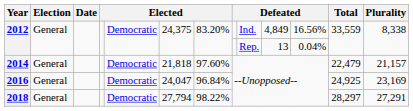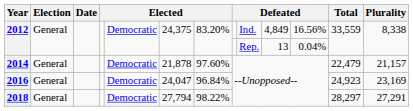 <table class="wikitable">
 <tr>
 <th>Year</th>
 <th>Election</th>
 <th>Date</th>
 <th colspan="4">Elected</th>
 <th colspan="4">Defeated</th>
 <th>Total</th>
 <th>Plurality</th>
 </tr>
 <tr>
 <th rowspan="2" valign="top"><a href='#'>2012</a></th>
 <td rowspan="2" valign="top">General</td>
 <td rowspan="2" valign="top"></td>
 <td rowspan="2" valign="top"></td>
 <td rowspan="2" valign="top" ><a href='#'>Democratic</a></td>
 <td rowspan="2" valign="top" align="right">24,375</td>
 <td rowspan="2" valign="top" align="right">83.20%</td>
 <td valign="top"></td>
 <td valign="top" ><a href='#'>Ind.</a></td>
 <td valign="top" align="right">4,849</td>
 <td valign="top" align="right">16.56%</td>
 <td rowspan="2" valign="top" align="right">33,559</td>
 <td rowspan="2" valign="top" align="right">8,338</td>
 </tr>
 <tr>
 <td valign="top"></td>
 <td valign="top" ><a href='#'>Rep.</a></td>
 <td valign="top" align="right">13</td>
 <td valign="top" align="right">0.04%</td>
 </tr>
 <tr>
 <th valign="top"><a href='#'>2014</a></th>
 <td valign="top">General</td>
 <td valign="top"></td>
 <td valign="top"></td>
 <td valign="top" ><a href='#'>Democratic</a></td>
-<td valign="top" align="right">21,818</td>
+<td valign="top" align="right">21,878</td>
 <td valign="top" align="right">97.60%</td>
 <td colspan="4" rowspan="3"><em>--Unopposed--</em></td>
 <td valign="top" align="right">22,479</td>
 <td valign="top" align="right">21,157</td>
 </tr>
 <tr>
 <th valign="top"><a href='#'>2016</a></th>
 <td valign="top">General</td>
 <td valign="top"></td>
 <td valign="top"></td>
 <td valign="top" ><a href='#'>Democratic</a></td>
 <td valign="top" align="right">24,047</td>
 <td valign="top" align="right">96.84%</td>
-<td valign="top" align="right">24,925</td>
+<td valign="top" align="right">24,923</td>
 <td valign="top" align="right">23,169</td>
 </tr>
 <tr>
 <th valign="top"><a href='#'>2018</a></th>
 <td valign="top">General</td>
 <td valign="top"></td>
 <td valign="top"></td>
 <td valign="top" ><a href='#'>Democratic</a></td>
 <td valign="top" align="right">27,794</td>
 <td valign="top" align="right">98.22%</td>
 <td valign="top" align="right">28,297</td>
 <td valign="top" align="right">27,291</td>
 </tr>
 </table>
